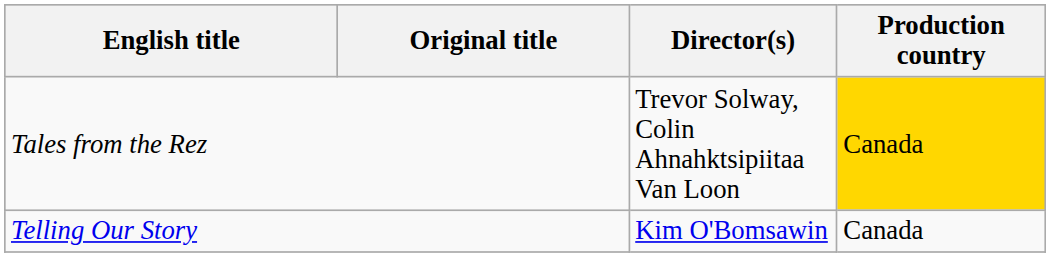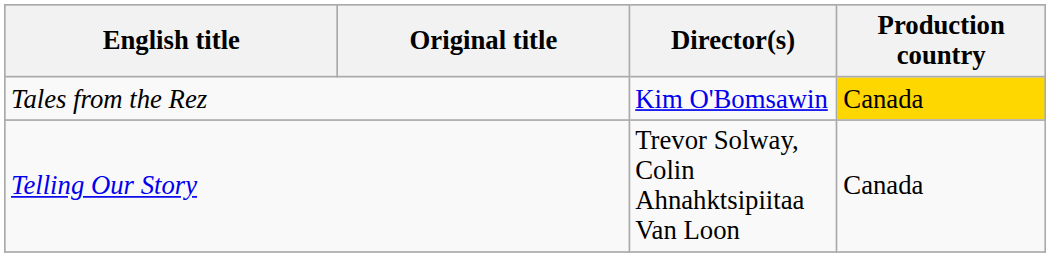 <table class="wikitable" width=100%>
 <tr>
 <th scope="col" width="32%">English title</th>
 <th scope="col" width="28%">Original title</th>
 <th scope="col" width="20%">Director(s)</th>
 <th scope="col" width="20%">Production country</th>
 </tr>
 <tr>
 <td colspan=2><em>Tales from the Rez</em></td>
-<td>Trevor Solway, Colin Ahnahktsipiitaa Van Loon</td>
+<td><a href='#'>Kim O'Bomsawin</a></td>
 <td style="background: gold;">Canada</td>
 </tr>
 <tr>
 <td colspan=2><em><a href='#'>Telling Our Story</a></em></td>
-<td><a href='#'>Kim O'Bomsawin</a></td>
+<td>Trevor Solway, Colin Ahnahktsipiitaa Van Loon</td>
 <td>Canada</td>
 </tr>
 </table>
